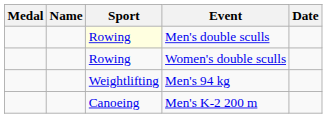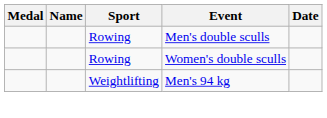 <table class="wikitable sortable" style="font-size:95%">
 <tr>
 <th>Medal</th>
 <th>Name</th>
 <th>Sport</th>
 <th>Event</th>
 <th>Date</th>
 </tr>
 <tr>
 <td></td>
 <td><br></td>
-<td style="background: lightyellow;"><a href='#'>Rowing</a></td>
+<td><a href='#'>Rowing</a></td>
 <td><a href='#'>Men's double sculls</a></td>
 <td></td>
 </tr>
 <tr>
 <td></td>
 <td><br></td>
 <td><a href='#'>Rowing</a></td>
 <td><a href='#'>Women's double sculls</a></td>
 <td></td>
 </tr>
 <tr>
 <td></td>
 <td></td>
 <td><a href='#'>Weightlifting</a></td>
 <td><a href='#'>Men's 94 kg</a></td>
 <td></td>
 </tr>
-<tr>
-<td></td>
-<td><br></td>
-<td><a href='#'>Canoeing</a></td>
-<td><a href='#'>Men's K-2 200 m</a></td>
-<td></td>
-</tr>
 </table>
